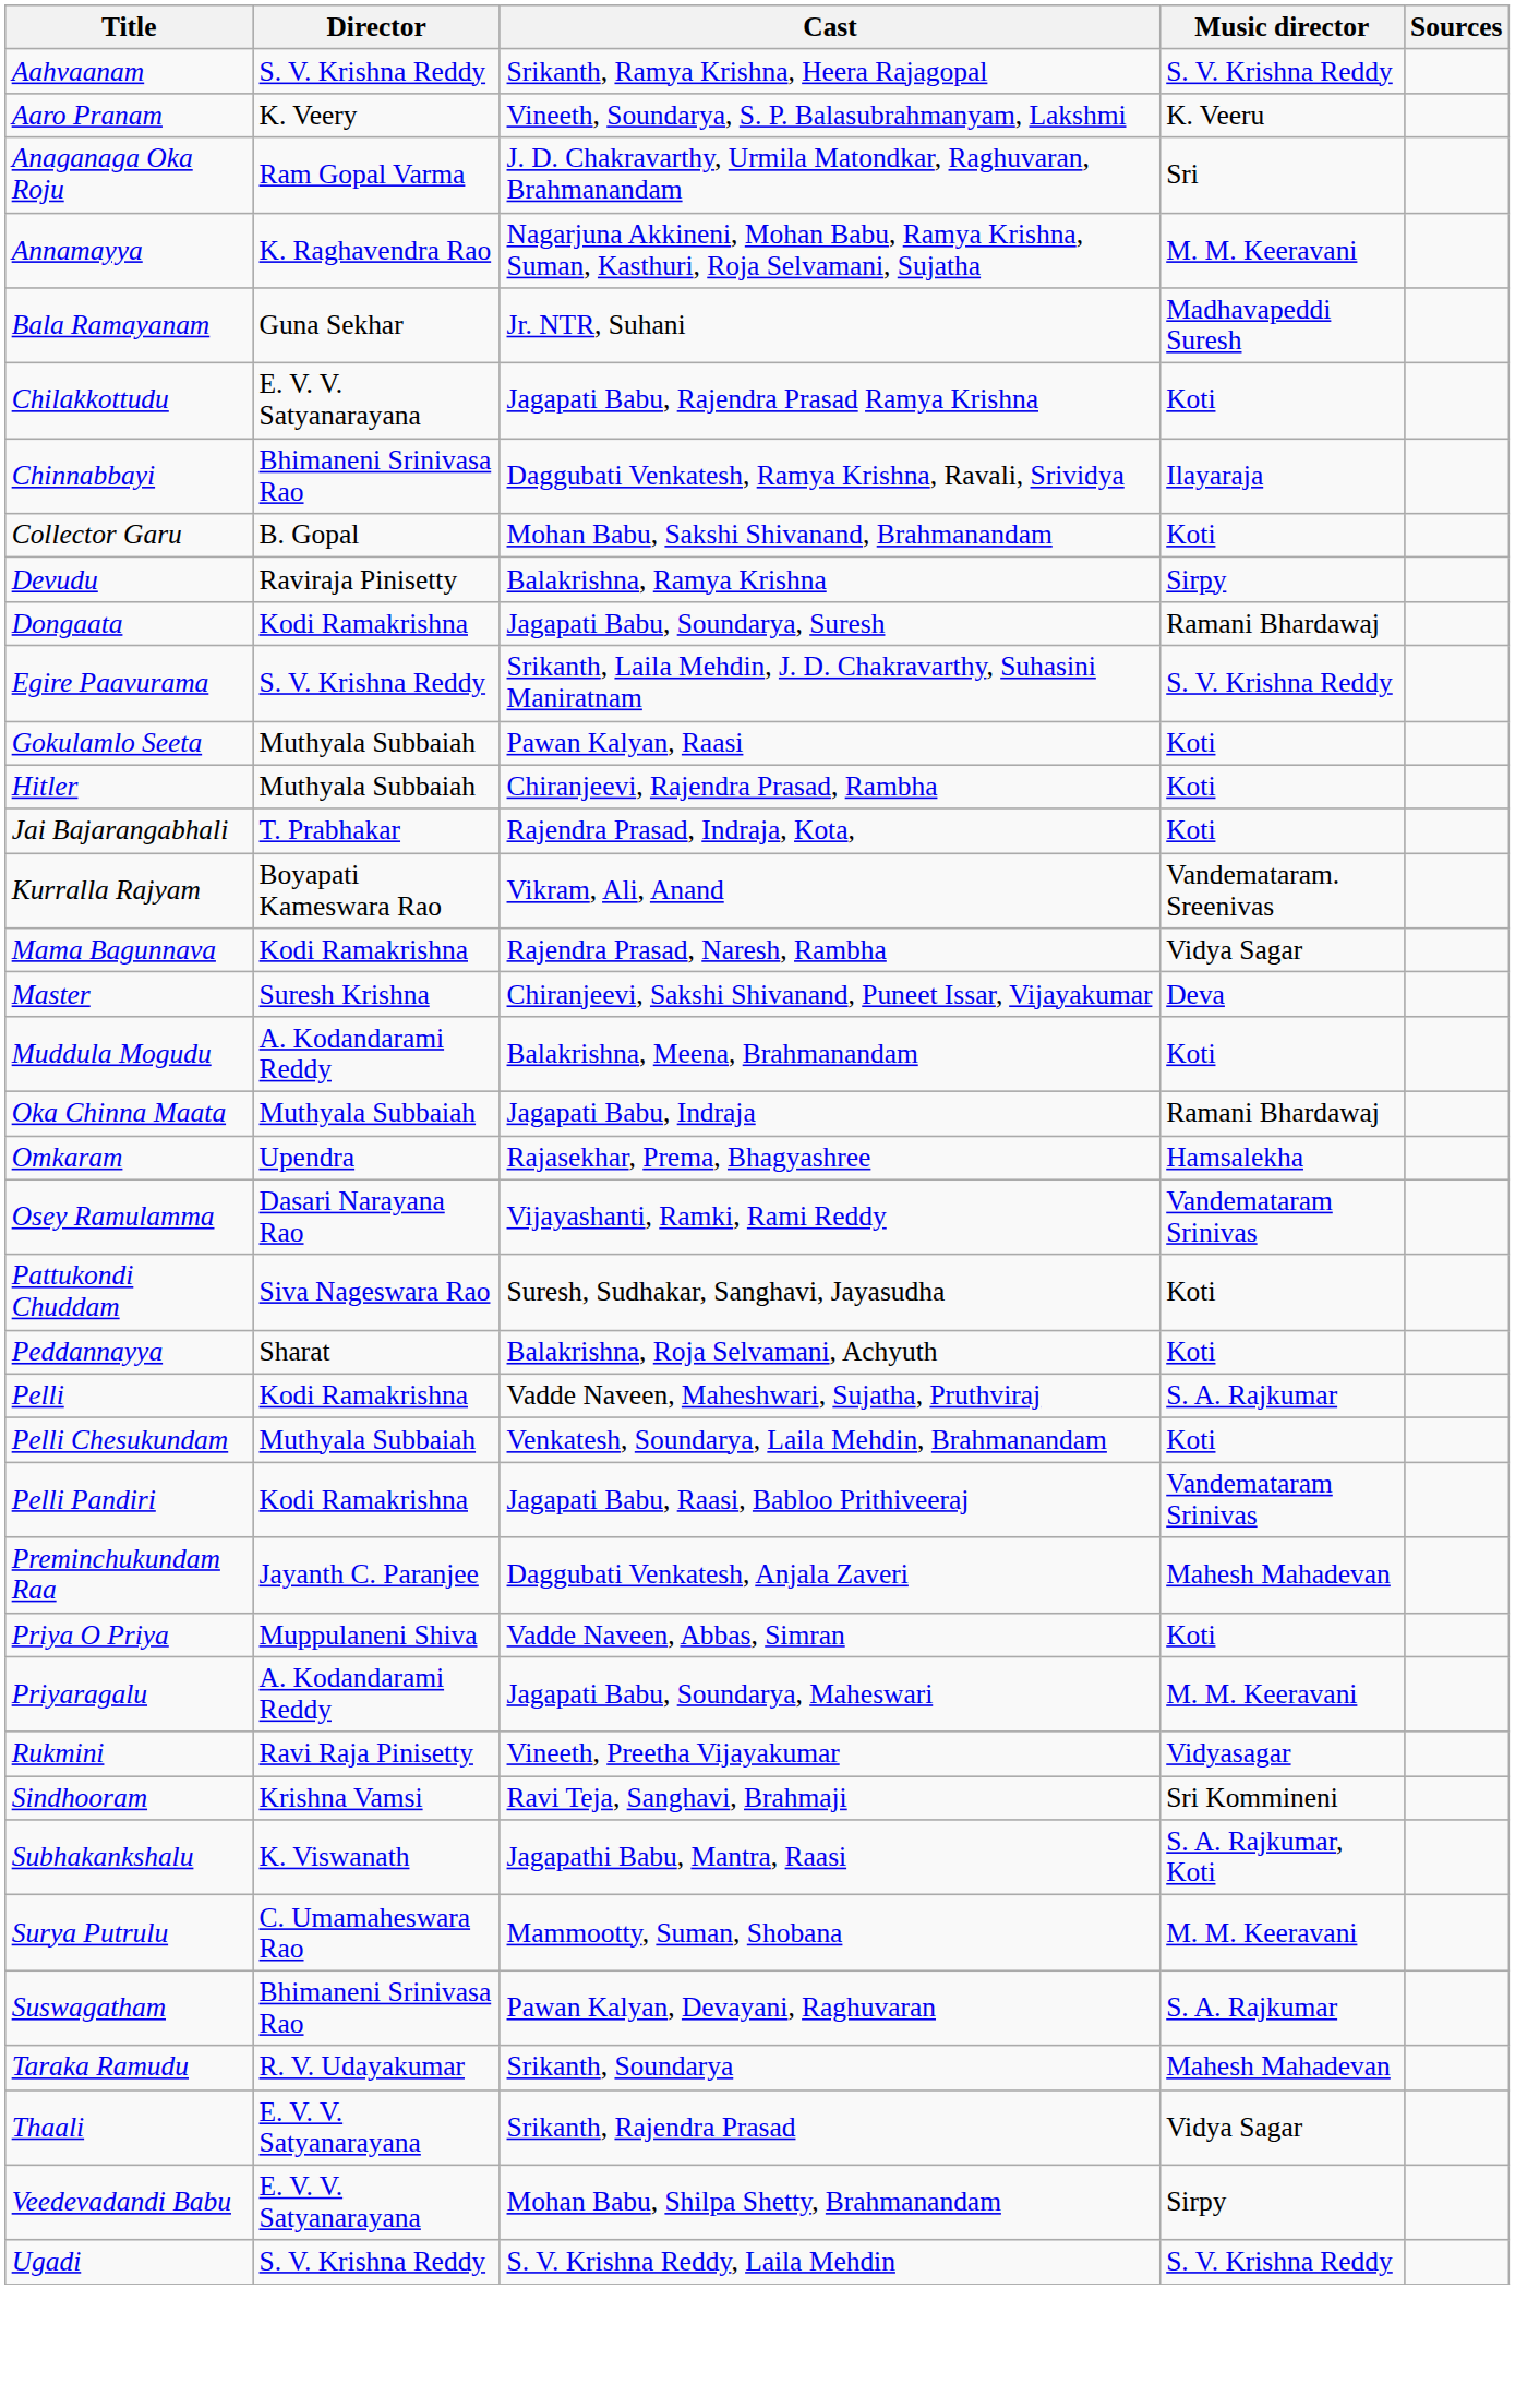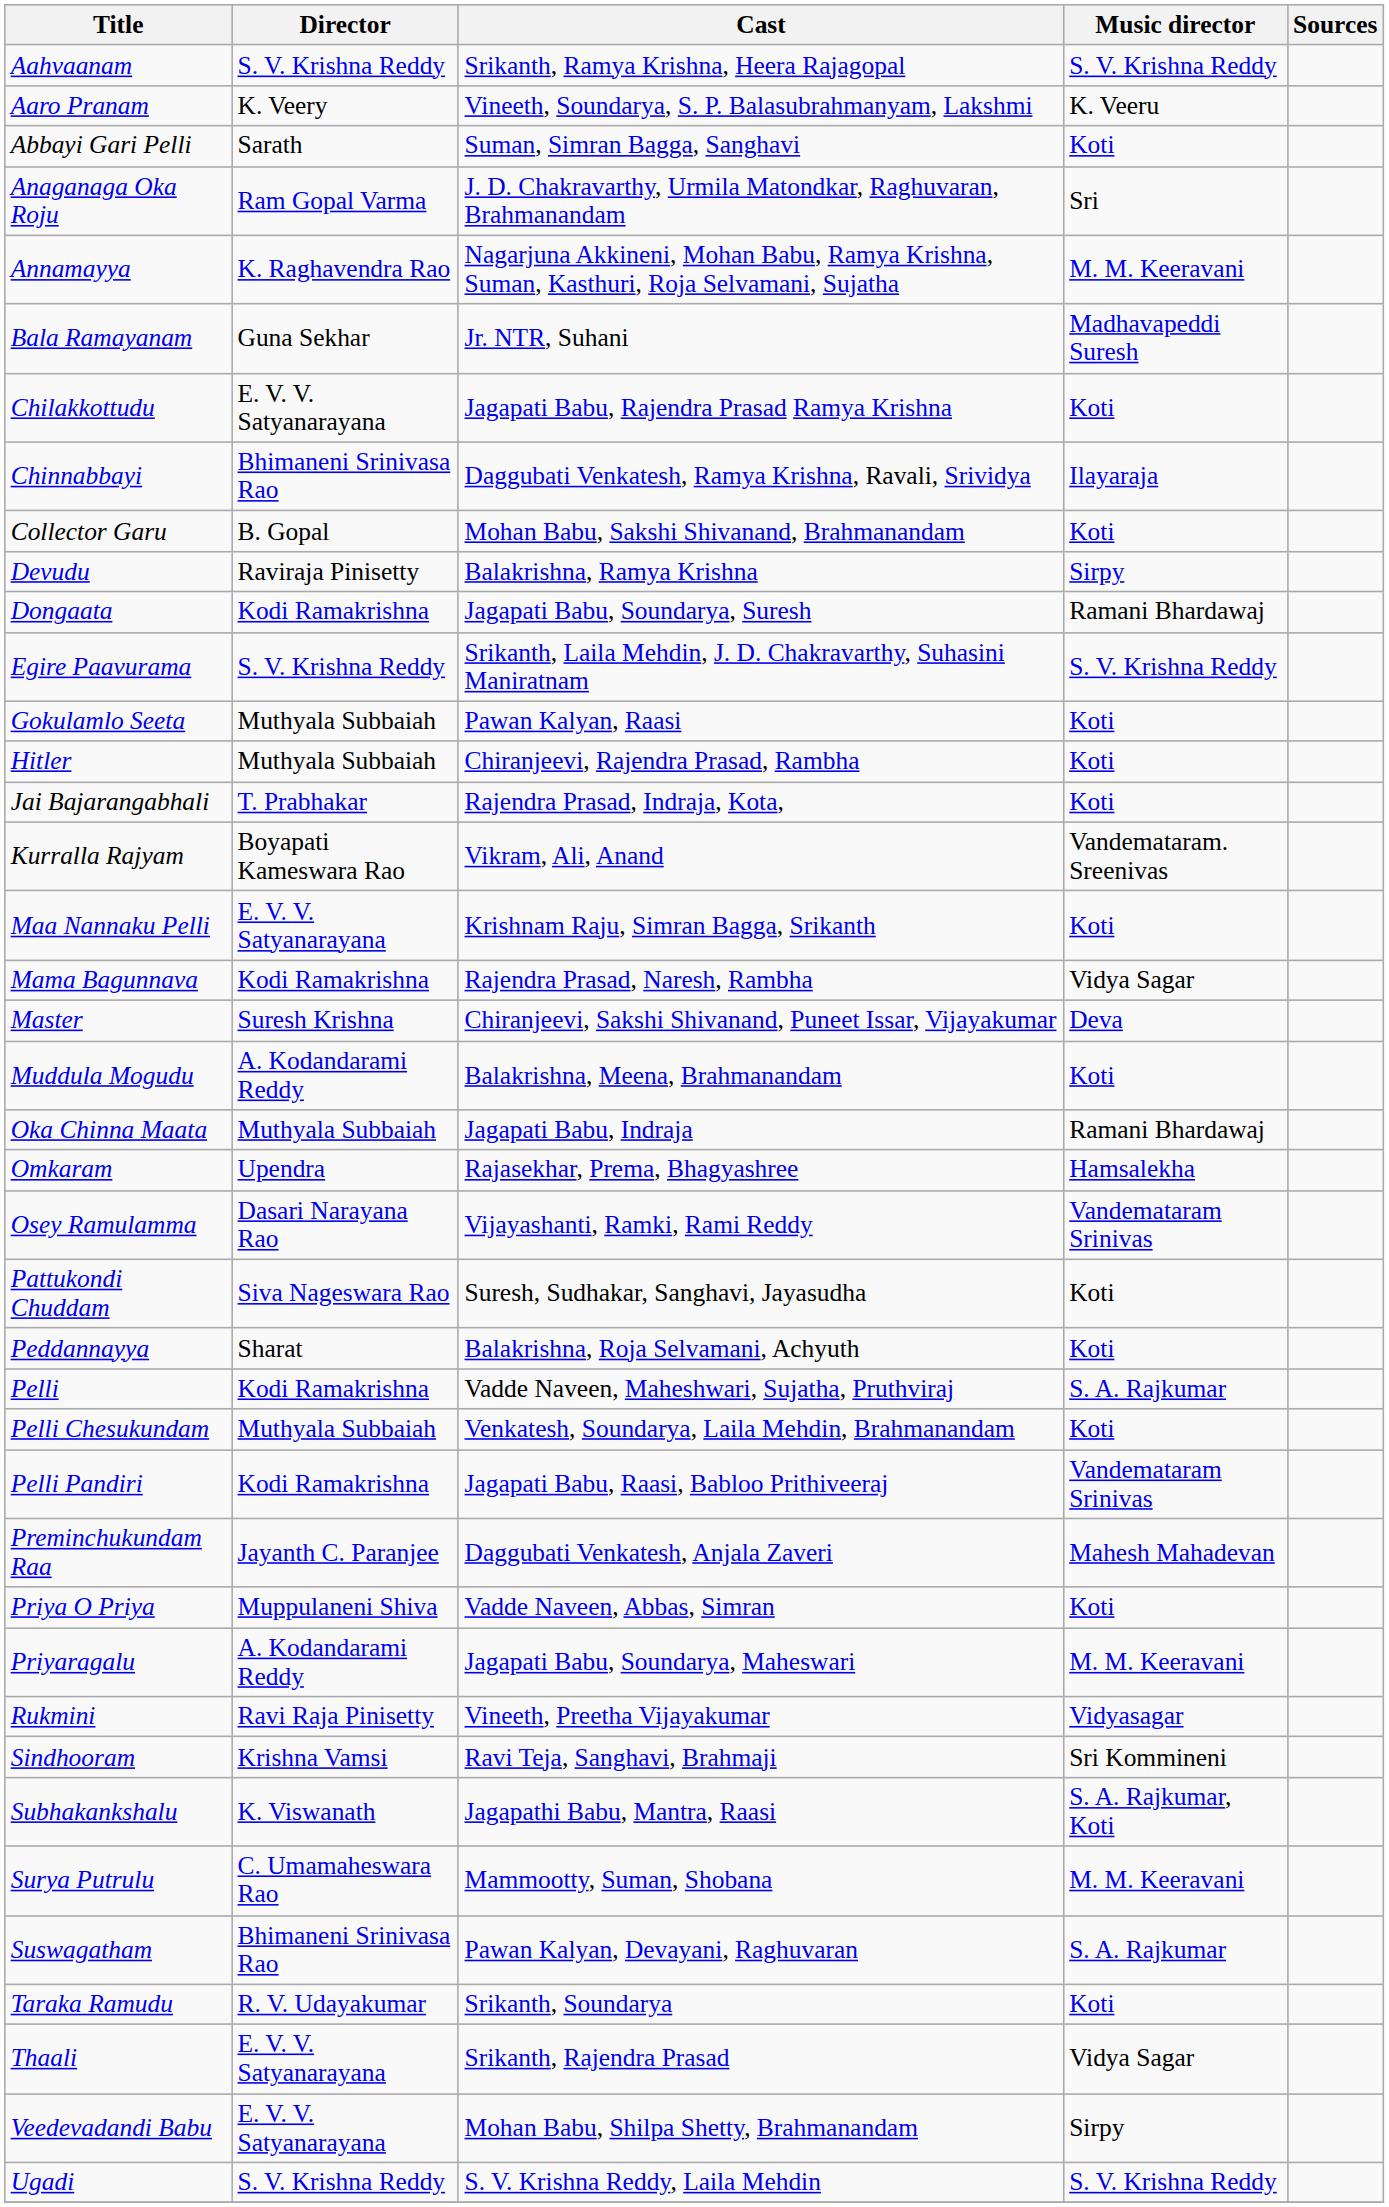 <table class="wikitable">
 <tr>
 <th>Title</th>
 <th>Director</th>
 <th>Cast</th>
 <th>Music director</th>
 <th>Sources</th>
 </tr>
 <tr>
 <td><em><a href='#'>Aahvaanam</a></em></td>
 <td><a href='#'>S. V. Krishna Reddy</a></td>
 <td><a href='#'>Srikanth</a>, <a href='#'>Ramya Krishna</a>, <a href='#'>Heera Rajagopal</a></td>
 <td><a href='#'>S. V. Krishna Reddy</a></td>
 <td></td>
 </tr>
 <tr>
 <td><em><a href='#'>Aaro Pranam</a></em></td>
 <td>K. Veery</td>
 <td><a href='#'>Vineeth</a>, <a href='#'>Soundarya</a>, <a href='#'>S. P. Balasubrahmanyam</a>, <a href='#'>Lakshmi</a></td>
 <td>K. Veeru</td>
+<td></td>
+</tr>
+<tr>
+<td><em>Abbayi Gari Pelli</em></td>
+<td>Sarath</td>
+<td><a href='#'>Suman</a>, <a href='#'>Simran Bagga</a>, <a href='#'>Sanghavi</a></td>
+<td><a href='#'>Koti</a></td>
 <td></td>
 </tr>
 <tr>
 <td><em><a href='#'>Anaganaga Oka Roju</a></em></td>
 <td><a href='#'>Ram Gopal Varma</a></td>
 <td><a href='#'>J. D. Chakravarthy</a>, <a href='#'>Urmila Matondkar</a>, <a href='#'>Raghuvaran</a>, <a href='#'>Brahmanandam</a></td>
 <td>Sri</td>
 <td></td>
 </tr>
 <tr>
 <td><em><a href='#'>Annamayya</a></em></td>
 <td><a href='#'>K. Raghavendra Rao</a></td>
 <td><a href='#'>Nagarjuna Akkineni</a>, <a href='#'>Mohan Babu</a>, <a href='#'>Ramya Krishna</a>, <a href='#'>Suman</a>, <a href='#'>Kasthuri</a>, <a href='#'>Roja Selvamani</a>, <a href='#'>Sujatha</a></td>
 <td><a href='#'>M. M. Keeravani</a></td>
 <td></td>
 </tr>
 <tr>
 <td><em><a href='#'>Bala Ramayanam</a></em></td>
 <td>Guna Sekhar</td>
 <td><a href='#'>Jr. NTR</a>, Suhani</td>
 <td><a href='#'>Madhavapeddi Suresh</a></td>
 <td></td>
 </tr>
 <tr>
 <td><em><a href='#'>Chilakkottudu</a></em></td>
 <td>E. V. V. Satyanarayana</td>
 <td><a href='#'>Jagapati Babu</a>, <a href='#'>Rajendra Prasad</a> <a href='#'>Ramya Krishna</a></td>
 <td><a href='#'>Koti</a></td>
 <td></td>
 </tr>
 <tr>
 <td><em><a href='#'>Chinnabbayi</a></em></td>
 <td><a href='#'>Bhimaneni Srinivasa Rao</a></td>
 <td><a href='#'>Daggubati Venkatesh</a>, <a href='#'>Ramya Krishna</a>, Ravali, <a href='#'>Srividya</a></td>
 <td><a href='#'>Ilayaraja</a></td>
 <td></td>
 </tr>
 <tr>
 <td><em>Collector Garu</em></td>
 <td>B. Gopal</td>
 <td><a href='#'>Mohan Babu</a>, <a href='#'>Sakshi Shivanand</a>, <a href='#'>Brahmanandam</a></td>
 <td><a href='#'>Koti</a></td>
 <td></td>
 </tr>
 <tr>
 <td><em><a href='#'>Devudu</a></em></td>
 <td>Raviraja Pinisetty</td>
 <td><a href='#'>Balakrishna</a>, <a href='#'>Ramya Krishna</a></td>
 <td><a href='#'>Sirpy</a></td>
 <td></td>
 </tr>
 <tr>
 <td><em><a href='#'>Dongaata</a></em></td>
 <td><a href='#'>Kodi Ramakrishna</a></td>
 <td><a href='#'>Jagapati Babu</a>, <a href='#'>Soundarya</a>, <a href='#'>Suresh</a></td>
 <td>Ramani Bhardawaj</td>
 <td></td>
 </tr>
 <tr>
 <td><em><a href='#'>Egire Paavurama</a></em></td>
 <td><a href='#'>S. V. Krishna Reddy</a></td>
 <td><a href='#'>Srikanth</a>, <a href='#'>Laila Mehdin</a>, <a href='#'>J. D. Chakravarthy</a>, <a href='#'>Suhasini Maniratnam</a></td>
 <td><a href='#'>S. V. Krishna Reddy</a></td>
 <td></td>
 </tr>
 <tr>
 <td><em><a href='#'>Gokulamlo Seeta</a></em></td>
 <td>Muthyala Subbaiah</td>
 <td><a href='#'>Pawan Kalyan</a>, <a href='#'>Raasi</a></td>
 <td><a href='#'>Koti</a></td>
 <td></td>
 </tr>
 <tr>
 <td><em><a href='#'>Hitler</a></em></td>
 <td>Muthyala Subbaiah</td>
 <td><a href='#'>Chiranjeevi</a>, <a href='#'>Rajendra Prasad</a>, <a href='#'>Rambha</a></td>
 <td><a href='#'>Koti</a></td>
 <td></td>
 </tr>
 <tr>
 <td><em>Jai Bajarangabhali</em></td>
 <td><a href='#'>T. Prabhakar</a></td>
 <td><a href='#'>Rajendra Prasad</a>, <a href='#'>Indraja</a>, <a href='#'>Kota</a>,</td>
 <td><a href='#'>Koti</a></td>
 <td></td>
 </tr>
 <tr>
 <td><em>Kurralla Rajyam</em></td>
 <td>Boyapati Kameswara Rao</td>
 <td><a href='#'>Vikram</a>, <a href='#'>Ali</a>, <a href='#'>Anand</a></td>
 <td>Vandemataram. Sreenivas</td>
+<td></td>
+</tr>
+<tr>
+<td><em><a href='#'>Maa Nannaku Pelli</a></em></td>
+<td><a href='#'>E. V. V. Satyanarayana</a></td>
+<td><a href='#'>Krishnam Raju</a>, <a href='#'>Simran Bagga</a>, <a href='#'>Srikanth</a></td>
+<td><a href='#'>Koti</a></td>
 <td></td>
 </tr>
 <tr>
 <td><em><a href='#'>Mama Bagunnava</a></em></td>
 <td><a href='#'>Kodi Ramakrishna</a></td>
 <td><a href='#'>Rajendra Prasad</a>, <a href='#'>Naresh</a>, <a href='#'>Rambha</a></td>
 <td>Vidya Sagar</td>
 <td></td>
 </tr>
 <tr>
 <td><em><a href='#'>Master</a></em></td>
 <td><a href='#'>Suresh Krishna</a></td>
 <td><a href='#'>Chiranjeevi</a>, <a href='#'>Sakshi Shivanand</a>, <a href='#'>Puneet Issar</a>, <a href='#'>Vijayakumar</a></td>
 <td><a href='#'>Deva</a></td>
 <td></td>
 </tr>
 <tr>
 <td><em><a href='#'>Muddula Mogudu</a></em></td>
 <td><a href='#'>A. Kodandarami Reddy</a></td>
 <td><a href='#'>Balakrishna</a>, <a href='#'>Meena</a>, <a href='#'>Brahmanandam</a></td>
 <td><a href='#'>Koti</a></td>
 <td></td>
 </tr>
 <tr>
 <td><em><a href='#'>Oka Chinna Maata</a></em></td>
 <td><a href='#'>Muthyala Subbaiah</a></td>
 <td><a href='#'>Jagapati Babu</a>, <a href='#'>Indraja</a></td>
 <td>Ramani Bhardawaj</td>
 <td></td>
 </tr>
 <tr>
 <td><em><a href='#'>Omkaram</a></em></td>
 <td><a href='#'>Upendra</a></td>
 <td><a href='#'>Rajasekhar</a>, <a href='#'>Prema</a>, <a href='#'>Bhagyashree</a></td>
 <td><a href='#'>Hamsalekha</a></td>
 <td></td>
 </tr>
 <tr>
 <td><em><a href='#'>Osey Ramulamma</a></em></td>
 <td><a href='#'>Dasari Narayana Rao</a></td>
 <td><a href='#'>Vijayashanti</a>, <a href='#'>Ramki</a>, <a href='#'>Rami Reddy</a></td>
 <td><a href='#'>Vandemataram Srinivas</a></td>
 <td></td>
 </tr>
 <tr>
 <td><em><a href='#'>Pattukondi Chuddam</a></em></td>
 <td><a href='#'>Siva Nageswara Rao</a></td>
 <td>Suresh, Sudhakar, Sanghavi, Jayasudha</td>
 <td>Koti</td>
 <td></td>
 </tr>
 <tr>
 <td><em><a href='#'>Peddannayya</a></em></td>
 <td>Sharat</td>
 <td><a href='#'>Balakrishna</a>, <a href='#'>Roja Selvamani</a>, Achyuth</td>
 <td><a href='#'>Koti</a></td>
 <td></td>
 </tr>
 <tr>
 <td><em><a href='#'>Pelli</a></em></td>
 <td><a href='#'>Kodi Ramakrishna</a></td>
 <td>Vadde Naveen, <a href='#'>Maheshwari</a>, <a href='#'>Sujatha</a>, <a href='#'>Pruthviraj</a></td>
 <td><a href='#'>S. A. Rajkumar</a></td>
 <td></td>
 </tr>
 <tr>
 <td><em><a href='#'>Pelli Chesukundam</a></em></td>
 <td><a href='#'>Muthyala Subbaiah</a></td>
 <td><a href='#'>Venkatesh</a>, <a href='#'>Soundarya</a>, <a href='#'>Laila Mehdin</a>, <a href='#'>Brahmanandam</a></td>
 <td><a href='#'>Koti</a></td>
 <td></td>
 </tr>
 <tr>
 <td><em><a href='#'>Pelli Pandiri</a></em></td>
 <td><a href='#'>Kodi Ramakrishna</a></td>
 <td><a href='#'>Jagapati Babu</a>, <a href='#'>Raasi</a>, <a href='#'>Babloo Prithiveeraj</a></td>
 <td><a href='#'>Vandemataram Srinivas</a></td>
 <td></td>
 </tr>
 <tr>
 <td><em><a href='#'>Preminchukundam Raa</a></em></td>
 <td><a href='#'>Jayanth C. Paranjee</a></td>
 <td><a href='#'>Daggubati Venkatesh</a>, <a href='#'>Anjala Zaveri</a></td>
 <td><a href='#'>Mahesh Mahadevan</a></td>
 <td></td>
 </tr>
 <tr>
 <td><em><a href='#'>Priya O Priya</a></em></td>
 <td><a href='#'>Muppulaneni Shiva</a></td>
 <td><a href='#'>Vadde Naveen</a>, <a href='#'>Abbas</a>, <a href='#'>Simran</a></td>
 <td><a href='#'>Koti</a></td>
 <td></td>
 </tr>
 <tr>
 <td><em><a href='#'>Priyaragalu</a></em></td>
 <td><a href='#'>A. Kodandarami Reddy</a></td>
 <td><a href='#'>Jagapati Babu</a>, <a href='#'>Soundarya</a>, <a href='#'>Maheswari</a></td>
 <td><a href='#'>M. M. Keeravani</a></td>
 <td></td>
 </tr>
 <tr>
 <td><em><a href='#'>Rukmini</a></em></td>
 <td><a href='#'>Ravi Raja Pinisetty</a></td>
 <td><a href='#'>Vineeth</a>, <a href='#'>Preetha Vijayakumar</a></td>
 <td><a href='#'>Vidyasagar</a></td>
 <td></td>
 </tr>
 <tr>
 <td><em><a href='#'>Sindhooram</a></em></td>
 <td><a href='#'>Krishna Vamsi</a></td>
 <td><a href='#'>Ravi Teja</a>, <a href='#'>Sanghavi</a>, <a href='#'>Brahmaji</a></td>
 <td>Sri Kommineni</td>
 <td></td>
 </tr>
 <tr>
 <td><em><a href='#'>Subhakankshalu</a></em></td>
 <td><a href='#'>K. Viswanath</a></td>
 <td><a href='#'>Jagapathi Babu</a>, <a href='#'>Mantra</a>, <a href='#'>Raasi</a></td>
 <td><a href='#'>S. A. Rajkumar</a>, <a href='#'>Koti</a></td>
 <td></td>
 </tr>
 <tr>
 <td><em><a href='#'>Surya Putrulu</a></em></td>
 <td><a href='#'>C. Umamaheswara Rao</a></td>
 <td><a href='#'>Mammootty</a>, <a href='#'>Suman</a>, <a href='#'>Shobana</a></td>
 <td><a href='#'>M. M. Keeravani</a></td>
 <td></td>
 </tr>
 <tr>
 <td><em><a href='#'>Suswagatham</a></em></td>
 <td><a href='#'>Bhimaneni Srinivasa Rao</a></td>
 <td><a href='#'>Pawan Kalyan</a>, <a href='#'>Devayani</a>, <a href='#'>Raghuvaran</a></td>
 <td><a href='#'>S. A. Rajkumar</a></td>
 <td></td>
 </tr>
 <tr>
 <td><em><a href='#'>Taraka Ramudu</a></em></td>
 <td><a href='#'>R. V. Udayakumar</a></td>
 <td><a href='#'>Srikanth</a>, <a href='#'>Soundarya</a></td>
-<td><a href='#'>Mahesh Mahadevan</a></td>
+<td><a href='#'>Koti</a></td>
 <td></td>
 </tr>
 <tr>
 <td><em><a href='#'>Thaali</a></em></td>
 <td><a href='#'>E. V. V. Satyanarayana</a></td>
 <td><a href='#'>Srikanth</a>, <a href='#'>Rajendra Prasad</a></td>
 <td>Vidya Sagar</td>
 <td></td>
 </tr>
 <tr>
 <td><em><a href='#'>Veedevadandi Babu</a></em></td>
 <td><a href='#'>E. V. V. Satyanarayana</a></td>
 <td><a href='#'>Mohan Babu</a>, <a href='#'>Shilpa Shetty</a>, <a href='#'>Brahmanandam</a></td>
 <td>Sirpy</td>
 <td></td>
 </tr>
 <tr>
 <td><em><a href='#'>Ugadi</a></em></td>
 <td><a href='#'>S. V. Krishna Reddy</a></td>
 <td><a href='#'>S. V. Krishna Reddy</a>, <a href='#'>Laila Mehdin</a></td>
 <td><a href='#'>S. V. Krishna Reddy</a></td>
 <td></td>
 </tr>
 <tr>
 </tr>
 </table>
